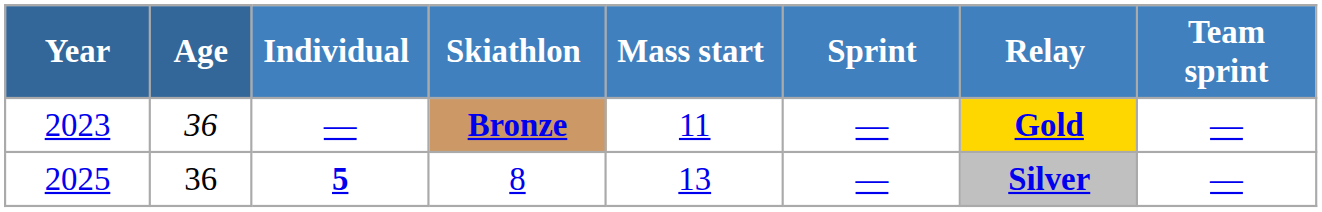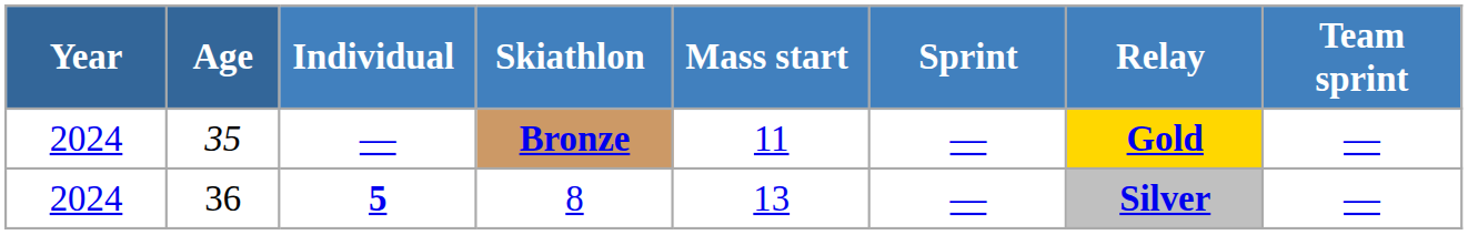 <table class="wikitable" style="font-size:95%; text-align:center; border:grey solid 1px; border-collapse:collapse; background:#ffffff;">
 <tr>
 <th style="background-color:#369; color:white; width:60px;"> Year </th>
 <th style="background-color:#369; color:white; width:40px;"> Age </th>
 <th style="background-color:#4180be; color:white; width:75px;">Individual </th>
 <th style="background-color:#4180be; color:white; width:75px;">Skiathlon </th>
 <th style="background-color:#4180be; color:white; width:75px;">Mass start </th>
 <th style="background-color:#4180be; color:white; width:75px;"> Sprint </th>
 <th style="background-color:#4180be; color:white; width:75px;">Relay </th>
 <th style="background-color:#4180be; color:white; width:75px;"> Team <br> sprint </th>
 </tr>
 <tr>
-<td><a href='#'>2023</a></td>
-<td><em>36</em></td>
+<td><a href='#'>2024</a></td>
+<td><em>35</em></td>
 <td><a href='#'>—</a></td>
 <td style="background:#c96;"><a href='#'><strong>Bronze</strong></a></td>
 <td><a href='#'>11</a></td>
 <td><a href='#'>—</a></td>
 <td style="background-color: gold;"><a href='#'><strong>Gold</strong></a></td>
 <td><a href='#'>—</a></td>
 </tr>
 <tr>
-<td><a href='#'>2025</a></td>
+<td><a href='#'>2024</a></td>
 <td>36</td>
 <td><strong><a href='#'>5</a></strong></td>
 <td><a href='#'>8</a></td>
 <td><a href='#'>13</a></td>
 <td><a href='#'>—</a></td>
 <td style="background-color: silver;"><a href='#'><strong>Silver</strong></a></td>
 <td><a href='#'>—</a></td>
 </tr>
 </table>
